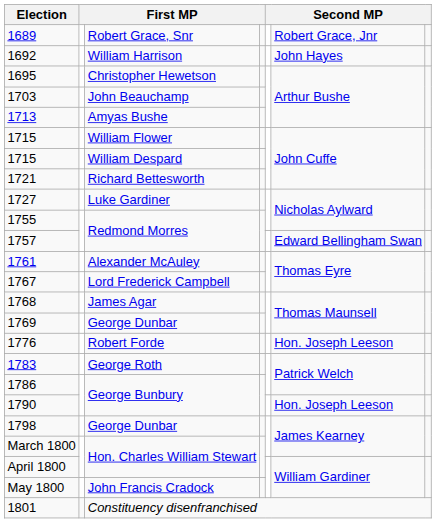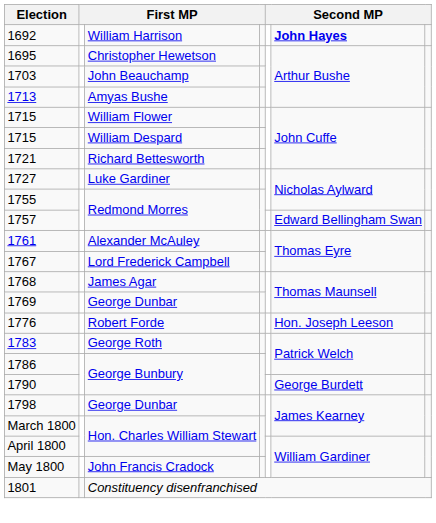 <table class="wikitable">
 <tr>
 <th>Election</th>
 <th colspan=3>First MP</th>
 <th colspan=3>Second MP</th>
 </tr>
 <tr>
-<td><a href='#'>1689</a></td>
-<td style="background-color: white"></td>
-<td><a href='#'>Robert Grace, Snr</a></td>
-<td></td>
-<td style="background-color: white"></td>
-<td><a href='#'>Robert Grace, Jnr</a></td>
-<td></td>
-</tr>
-<tr>
 <td>1692</td>
 <td style="background-color: white"></td>
 <td><a href='#'>William Harrison</a></td>
 <td></td>
 <td style="background-color: white"></td>
-<td><a href='#'>John Hayes</a></td>
+<td><strong><a href='#'>John Hayes</a></strong></td>
 <td></td>
 </tr>
 <tr>
 <td>1695</td>
 <td style="background-color: white"></td>
 <td><a href='#'>Christopher Hewetson</a></td>
 <td></td>
 <td rowspan="3" style="background-color: white"></td>
 <td rowspan="3"><a href='#'>Arthur Bushe</a></td>
 <td rowspan="3"></td>
 </tr>
 <tr>
 <td>1703</td>
 <td style="background-color: white"></td>
 <td><a href='#'>John Beauchamp</a></td>
 <td></td>
 </tr>
 <tr>
 <td><a href='#'>1713</a></td>
 <td style="background-color: white"></td>
 <td><a href='#'>Amyas Bushe</a></td>
 <td></td>
 </tr>
 <tr>
 <td>1715</td>
 <td style="background-color: white"></td>
 <td><a href='#'>William Flower</a></td>
 <td></td>
 <td rowspan="3" style="background-color: white"></td>
 <td rowspan="3"><a href='#'>John Cuffe</a></td>
 <td rowspan="3"></td>
 </tr>
 <tr>
 <td>1715</td>
 <td style="background-color: white"></td>
 <td><a href='#'>William Despard</a></td>
 <td></td>
 </tr>
 <tr>
 <td>1721</td>
 <td style="background-color: white"></td>
 <td><a href='#'>Richard Bettesworth</a></td>
 <td></td>
 </tr>
 <tr>
 <td>1727</td>
 <td style="background-color: white"></td>
 <td><a href='#'>Luke Gardiner</a></td>
 <td></td>
 <td rowspan="2" style="background-color: white"></td>
 <td rowspan="2"><a href='#'>Nicholas Aylward</a></td>
 <td rowspan="2"></td>
 </tr>
 <tr>
 <td>1755</td>
 <td rowspan="2" style="background-color: white"></td>
 <td rowspan="2"><a href='#'>Redmond Morres</a></td>
 <td rowspan="2"></td>
 </tr>
 <tr>
 <td>1757</td>
 <td style="background-color: white"></td>
 <td><a href='#'>Edward Bellingham Swan</a></td>
 <td></td>
 </tr>
 <tr>
 <td><a href='#'>1761</a></td>
 <td style="background-color: white"></td>
 <td><a href='#'>Alexander McAuley</a></td>
 <td></td>
 <td rowspan="2" style="background-color: white"></td>
 <td rowspan="2"><a href='#'>Thomas Eyre</a></td>
 <td rowspan="2"></td>
 </tr>
 <tr>
 <td>1767</td>
 <td style="background-color: white"></td>
 <td><a href='#'>Lord Frederick Campbell</a></td>
 <td></td>
 </tr>
 <tr>
 <td>1768</td>
 <td style="background-color: white"></td>
 <td><a href='#'>James Agar</a></td>
 <td></td>
 <td rowspan="2" style="background-color: white"></td>
 <td rowspan="2"><a href='#'>Thomas Maunsell</a></td>
 <td rowspan="2"></td>
 </tr>
 <tr>
 <td>1769</td>
 <td style="background-color: white"></td>
 <td><a href='#'>George Dunbar</a></td>
 <td></td>
 </tr>
 <tr>
 <td>1776</td>
 <td style="background-color: white"></td>
 <td><a href='#'>Robert Forde</a></td>
 <td></td>
 <td style="background-color: white"></td>
 <td><a href='#'>Hon. Joseph Leeson</a></td>
 <td></td>
 </tr>
 <tr>
 <td><a href='#'>1783</a></td>
 <td style="background-color: white"></td>
 <td><a href='#'>George Roth</a></td>
 <td></td>
 <td rowspan="2" style="background-color: white"></td>
 <td rowspan="2"><a href='#'>Patrick Welch</a></td>
 <td rowspan="2"></td>
 </tr>
 <tr>
 <td>1786</td>
 <td rowspan="2" style="background-color: white"></td>
 <td rowspan="2"><a href='#'>George Bunbury</a></td>
 <td rowspan="2"></td>
 </tr>
 <tr>
 <td>1790</td>
 <td style="background-color: white"></td>
-<td><a href='#'>Hon. Joseph Leeson</a></td>
+<td><a href='#'>George Burdett</a></td>
 <td></td>
 </tr>
 <tr>
 <td>1798</td>
 <td style="background-color: white"></td>
 <td><a href='#'>George Dunbar</a></td>
 <td></td>
 <td rowspan="2" style="background-color: white"></td>
 <td rowspan="2"><a href='#'>James Kearney</a></td>
 <td rowspan="2"></td>
 </tr>
 <tr>
 <td>March 1800</td>
 <td rowspan="2" style="background-color: white"></td>
 <td rowspan="2"><a href='#'>Hon. Charles William Stewart</a></td>
 <td rowspan="2"></td>
 </tr>
 <tr>
 <td>April 1800</td>
 <td rowspan="2" style="background-color: white"></td>
 <td rowspan="2"><a href='#'>William Gardiner</a></td>
 <td rowspan="2"></td>
 </tr>
 <tr>
 <td>May 1800</td>
 <td style="background-color: white"></td>
 <td><a href='#'>John Francis Cradock</a></td>
 <td></td>
 </tr>
 <tr>
 <td>1801</td>
 <td></td>
 <td colspan= "5"><em>Constituency disenfranchised</em></td>
 </tr>
 </table>
